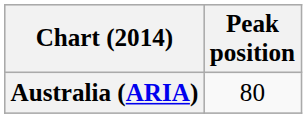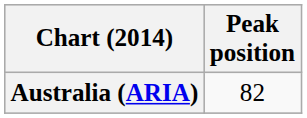 <table class="wikitable plainrowheaders" style="text-align:center">
 <tr>
 <th scope="col">Chart (2014)</th>
 <th scope="col">Peak<br>position</th>
 </tr>
 <tr>
 <th scope="row">Australia (<a href='#'>ARIA</a>)</th>
-<td>80</td>
+<td>82</td>
 </tr>
 </table>
